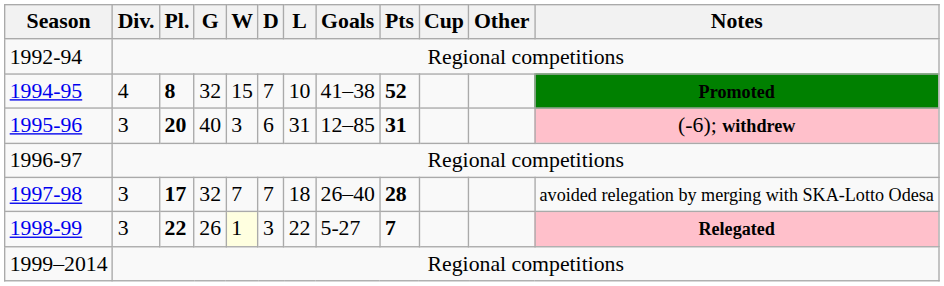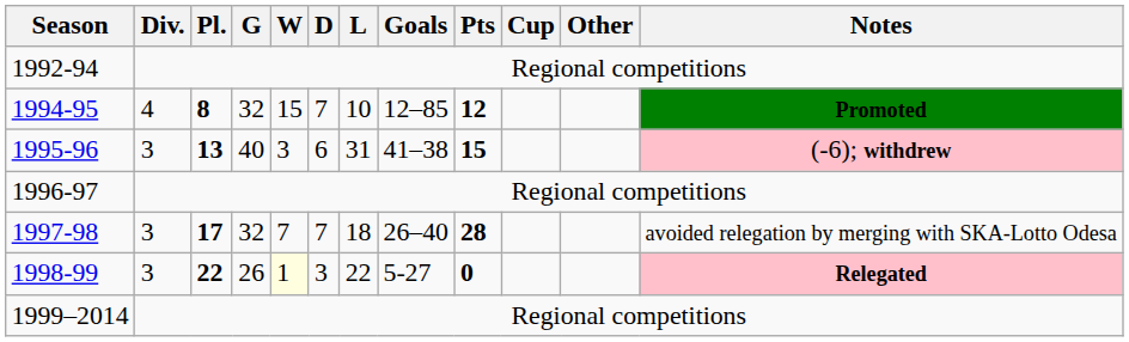 <table class="wikitable">
 <tr>
 <th>Season</th>
 <th>Div.</th>
 <th>Pl.</th>
 <th>G</th>
 <th>W</th>
 <th>D</th>
 <th>L</th>
 <th>Goals</th>
 <th>Pts</th>
 <th>Cup</th>
 <th>Other</th>
 <th>Notes</th>
 </tr>
 <tr>
 <td>1992-94</td>
 <td align=center colspan=13>Regional competitions</td>
 </tr>
 <tr>
 <td><a href='#'>1994-95</a></td>
 <td>4</td>
 <td><strong>8</strong></td>
 <td>32</td>
 <td>15</td>
 <td>7</td>
 <td>10</td>
-<td>41–38</td>
-<td><strong>52</strong></td>
+<td>12–85</td>
+<td><strong>12</strong></td>
 <td></td>
 <td></td>
 <td align=center bgcolor=green><small><strong>Promoted</strong></small></td>
 </tr>
 <tr>
 <td><a href='#'>1995-96</a></td>
 <td>3</td>
-<td><strong>20</strong></td>
+<td><strong>13</strong></td>
 <td>40</td>
 <td>3</td>
 <td>6</td>
 <td>31</td>
-<td>12–85</td>
-<td><strong>31</strong></td>
+<td>41–38</td>
+<td><strong>15</strong></td>
 <td></td>
 <td></td>
 <td align=center bgcolor=pink>(-6); <small><strong>withdrew</strong></small></td>
 </tr>
 <tr>
 <td>1996-97</td>
 <td align=center colspan=13>Regional competitions</td>
 </tr>
 <tr>
 <td><a href='#'>1997-98</a></td>
 <td>3</td>
 <td><strong>17</strong></td>
 <td>32</td>
 <td>7</td>
 <td>7</td>
 <td>18</td>
 <td>26–40</td>
 <td><strong>28</strong></td>
 <td></td>
 <td></td>
 <td><small>avoided relegation by merging with SKA-Lotto Odesa</small></td>
 </tr>
 <tr>
 <td><a href='#'>1998-99</a></td>
 <td>3</td>
 <td><strong>22</strong></td>
 <td>26</td>
 <td style="background: lightyellow;">1</td>
 <td>3</td>
 <td>22</td>
 <td>5-27</td>
-<td><strong>7</strong></td>
+<td><strong>0</strong></td>
 <td></td>
 <td></td>
 <td align=center bgcolor=pink><small><strong>Relegated</strong></small></td>
 </tr>
 <tr>
 <td>1999–2014</td>
 <td align=center colspan=13>Regional competitions</td>
 </tr>
 </table>
